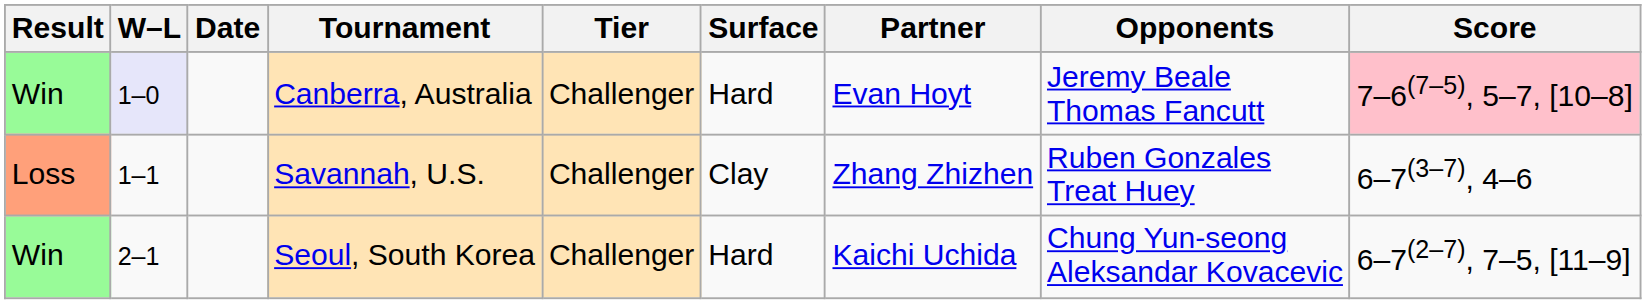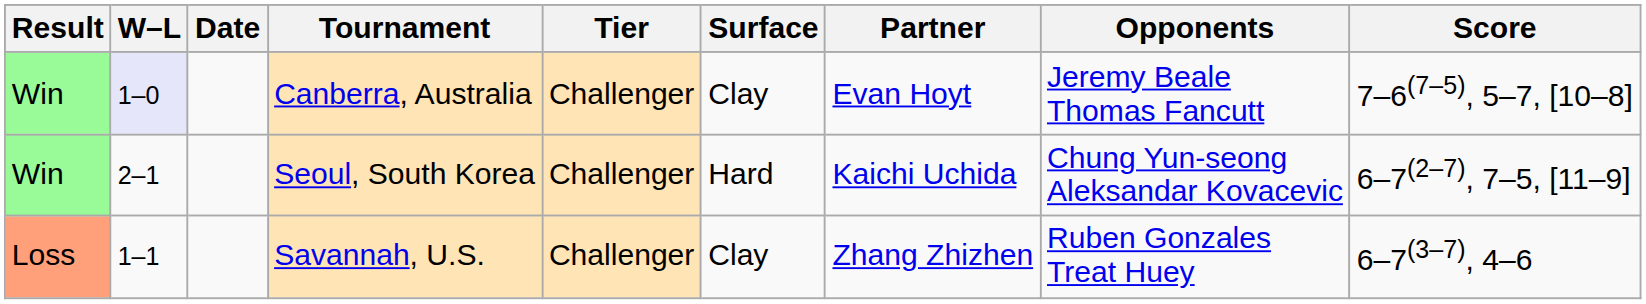 <table class="sortable wikitable">
 <tr>
 <th>Result</th>
 <th class="unsortable">W–L</th>
 <th>Date</th>
 <th>Tournament</th>
 <th>Tier</th>
 <th>Surface</th>
 <th>Partner</th>
 <th>Opponents</th>
 <th class="unsortable">Score</th>
 </tr>
 <tr>
 <td bgcolor=98FB98>Win</td>
 <td style="background: lavender;"><small>1–0</small></td>
 <td><a href='#'></a></td>
 <td style="background:moccasin;"><a href='#'>Canberra</a>, Australia</td>
 <td style="background:moccasin;">Challenger</td>
-<td>Hard</td>
+<td>Clay</td>
 <td> <a href='#'>Evan Hoyt</a></td>
 <td> <a href='#'>Jeremy Beale</a><br> <a href='#'>Thomas Fancutt</a></td>
-<td style="background: pink;">7–6<sup>(7–5)</sup>, 5–7, [10–8]</td>
+<td>7–6<sup>(7–5)</sup>, 5–7, [10–8]</td>
+</tr>
+<tr>
+<td bgcolor=98FB98>Win</td>
+<td><small>2–1</small></td>
+<td><a href='#'></a></td>
+<td style="background:moccasin;"><a href='#'>Seoul</a>, South Korea</td>
+<td style="background:moccasin;">Challenger</td>
+<td>Hard</td>
+<td> <a href='#'>Kaichi Uchida</a></td>
+<td> <a href='#'>Chung Yun-seong</a><br> <a href='#'>Aleksandar Kovacevic</a></td>
+<td>6–7<sup>(2–7)</sup>, 7–5, [11–9]</td>
 </tr>
 <tr>
 <td bgcolor=FFA07A>Loss</td>
 <td><small>1–1</small></td>
 <td><a href='#'></a></td>
 <td style="background:moccasin;"><a href='#'>Savannah</a>, U.S.</td>
 <td style="background:moccasin;">Challenger</td>
 <td>Clay</td>
 <td> <a href='#'>Zhang Zhizhen</a></td>
 <td> <a href='#'>Ruben Gonzales</a><br> <a href='#'>Treat Huey</a></td>
 <td>6–7<sup>(3–7)</sup>, 4–6</td>
 </tr>
-<tr>
-<td bgcolor=98FB98>Win</td>
-<td><small>2–1</small></td>
-<td><a href='#'></a></td>
-<td style="background:moccasin;"><a href='#'>Seoul</a>, South Korea</td>
-<td style="background:moccasin;">Challenger</td>
-<td>Hard</td>
-<td> <a href='#'>Kaichi Uchida</a></td>
-<td> <a href='#'>Chung Yun-seong</a><br> <a href='#'>Aleksandar Kovacevic</a></td>
-<td>6–7<sup>(2–7)</sup>, 7–5, [11–9]</td>
-</tr>
 </table>
